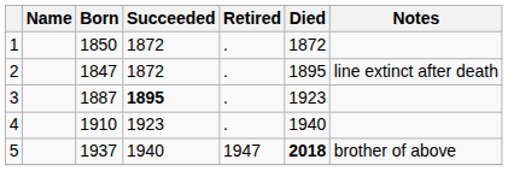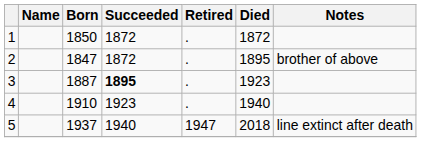 <table class=wikitable>
 <tr>
 <th></th>
 <th>Name</th>
 <th>Born</th>
 <th>Succeeded</th>
 <th>Retired</th>
 <th>Died</th>
 <th>Notes</th>
 </tr>
 <tr>
 <td>1</td>
 <td></td>
 <td>1850</td>
 <td>1872</td>
 <td>.</td>
 <td>1872</td>
 <td></td>
 </tr>
 <tr>
 <td>2</td>
 <td></td>
 <td>1847</td>
 <td>1872</td>
 <td>.</td>
 <td>1895</td>
-<td>line extinct after death</td>
+<td>brother of above</td>
 </tr>
 <tr>
 <td>3</td>
 <td></td>
 <td>1887</td>
 <td><strong>1895</strong></td>
 <td>.</td>
 <td>1923</td>
 <td></td>
 </tr>
 <tr>
 <td>4</td>
 <td></td>
 <td>1910</td>
 <td>1923</td>
 <td>.</td>
 <td>1940</td>
 <td></td>
 </tr>
 <tr>
 <td>5</td>
 <td></td>
 <td>1937</td>
 <td>1940</td>
 <td>1947</td>
-<td><strong>2018</strong></td>
-<td>brother of above</td>
+<td>2018</td>
+<td>line extinct after death</td>
 </tr>
 <tr>
 </tr>
 </table>
